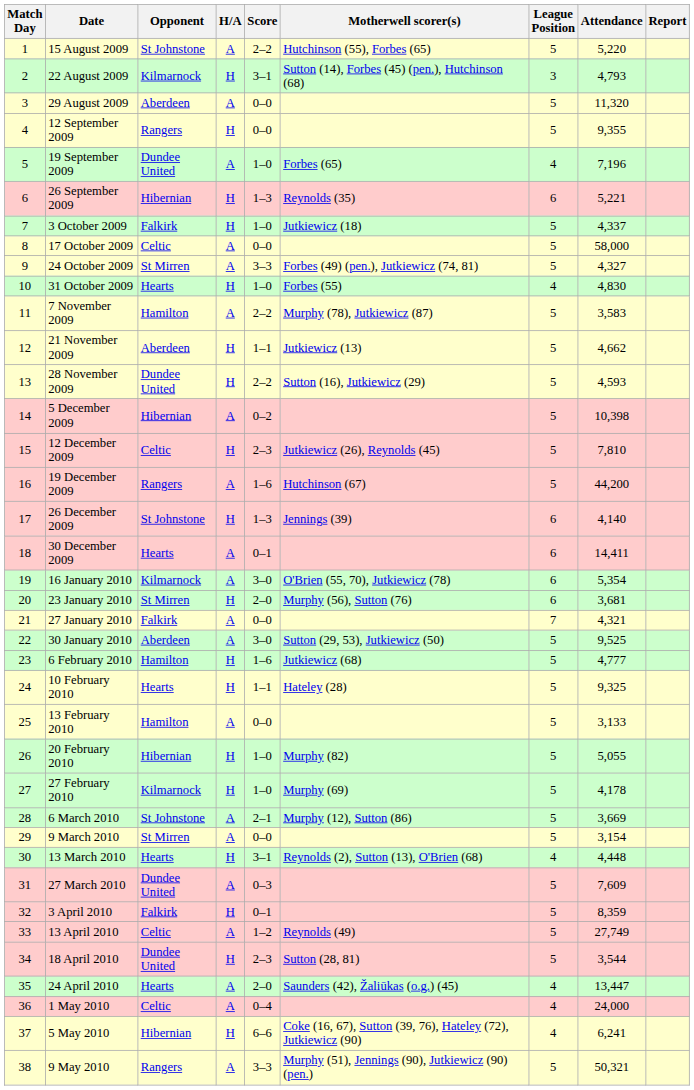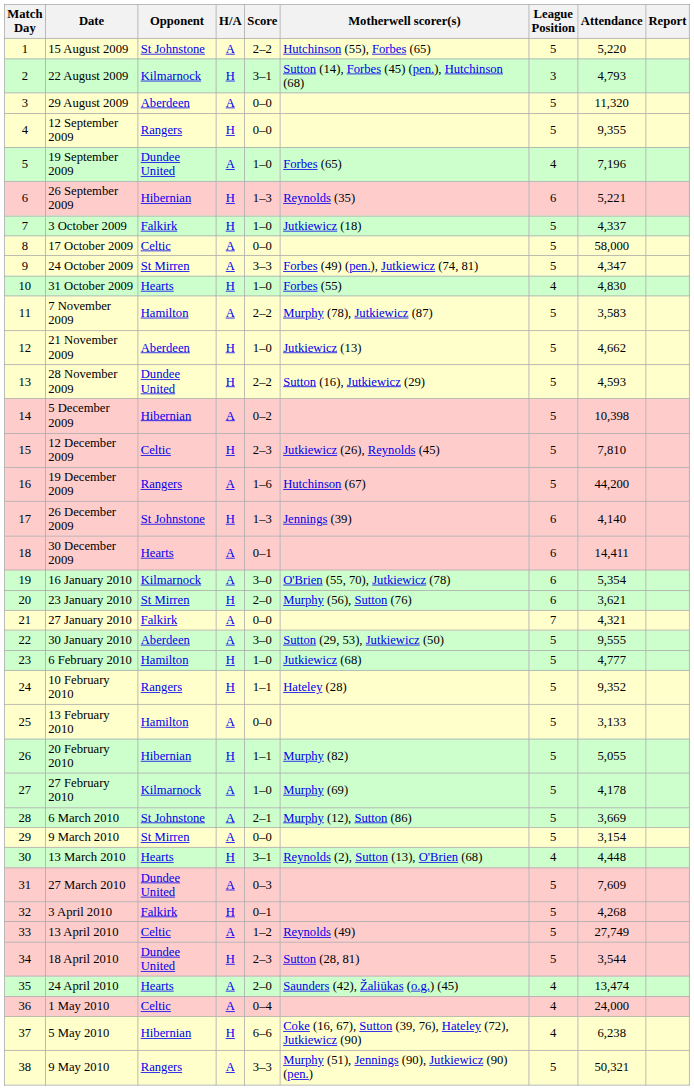 <table class="wikitable" style="text-align:center">
 <tr>
 <th>Match<br> Day</th>
 <th>Date</th>
 <th>Opponent</th>
 <th>H/A</th>
 <th>Score</th>
 <th>Motherwell scorer(s)</th>
 <th>League<br>Position</th>
 <th>Attendance</th>
 <th>Report</th>
 </tr>
 <tr style="background:#ffc;">
 <td>1</td>
 <td align=left>15 August 2009</td>
 <td align=left><a href='#'>St Johnstone</a></td>
 <td><a href='#'>A</a></td>
 <td>2–2</td>
 <td align=left><a href='#'>Hutchinson</a> (55), <a href='#'>Forbes</a> (65)</td>
 <td>5</td>
 <td>5,220</td>
 <td></td>
 </tr>
 <tr style="background:#cfc;">
 <td>2</td>
 <td align=left>22 August 2009</td>
 <td align=left><a href='#'>Kilmarnock</a></td>
 <td><a href='#'>H</a></td>
 <td>3–1</td>
 <td align=left><a href='#'>Sutton</a> (14), <a href='#'>Forbes</a> (45) (<a href='#'>pen.</a>), <a href='#'>Hutchinson</a> (68)</td>
 <td>3</td>
 <td>4,793</td>
 <td></td>
 </tr>
 <tr style="background:#ffc;">
 <td>3</td>
 <td align=left>29 August 2009</td>
 <td align=left><a href='#'>Aberdeen</a></td>
 <td><a href='#'>A</a></td>
 <td>0–0</td>
 <td align=left></td>
 <td>5</td>
 <td>11,320</td>
 <td></td>
 </tr>
 <tr style="background:#ffc;">
 <td>4</td>
 <td align=left>12 September 2009</td>
 <td align=left><a href='#'>Rangers</a></td>
 <td><a href='#'>H</a></td>
 <td>0–0</td>
 <td align=left></td>
 <td>5</td>
 <td>9,355</td>
 <td></td>
 </tr>
 <tr style="background:#cfc;">
 <td>5</td>
 <td align=left>19 September 2009</td>
 <td align=left><a href='#'>Dundee United</a></td>
 <td><a href='#'>A</a></td>
 <td>1–0</td>
 <td align=left><a href='#'>Forbes</a> (65)</td>
 <td>4</td>
 <td>7,196</td>
 <td></td>
 </tr>
 <tr style="background:#fcc;">
 <td>6</td>
 <td align=left>26 September 2009</td>
 <td align=left><a href='#'>Hibernian</a></td>
 <td><a href='#'>H</a></td>
 <td>1–3</td>
 <td align=left><a href='#'>Reynolds</a> (35)</td>
 <td>6</td>
 <td>5,221</td>
 <td></td>
 </tr>
 <tr style="background:#cfc;">
 <td>7</td>
 <td align=left>3 October 2009</td>
 <td align=left><a href='#'>Falkirk</a></td>
 <td><a href='#'>H</a></td>
 <td>1–0</td>
 <td align=left><a href='#'>Jutkiewicz</a> (18)</td>
 <td>5</td>
 <td>4,337</td>
 <td></td>
 </tr>
 <tr style="background:#ffc;">
 <td>8</td>
 <td align=left>17 October 2009</td>
 <td align=left><a href='#'>Celtic</a></td>
 <td><a href='#'>A</a></td>
 <td>0–0</td>
 <td align=left></td>
 <td>5</td>
 <td>58,000</td>
 <td></td>
 </tr>
 <tr style="background:#ffc;">
 <td>9</td>
 <td align=left>24 October 2009</td>
 <td align=left><a href='#'>St Mirren</a></td>
 <td><a href='#'>A</a></td>
 <td>3–3</td>
 <td align=left><a href='#'>Forbes</a> (49) (<a href='#'>pen.</a>), <a href='#'>Jutkiewicz</a> (74, 81)</td>
 <td>5</td>
-<td>4,327</td>
+<td>4,347</td>
 <td></td>
 </tr>
 <tr style="background:#cfc;">
 <td>10</td>
 <td align=left>31 October 2009</td>
 <td align=left><a href='#'>Hearts</a></td>
 <td><a href='#'>H</a></td>
 <td>1–0</td>
 <td align=left><a href='#'>Forbes</a> (55)</td>
 <td>4</td>
 <td>4,830</td>
 <td></td>
 </tr>
 <tr style="background:#ffc;">
 <td>11</td>
 <td align=left>7 November 2009</td>
 <td align=left><a href='#'>Hamilton</a></td>
 <td><a href='#'>A</a></td>
 <td>2–2</td>
 <td align=left><a href='#'>Murphy</a> (78), <a href='#'>Jutkiewicz</a> (87)</td>
 <td>5</td>
 <td>3,583</td>
 <td></td>
 </tr>
 <tr style="background:#ffc;">
 <td>12</td>
 <td align=left>21 November 2009</td>
 <td align=left><a href='#'>Aberdeen</a></td>
 <td><a href='#'>H</a></td>
-<td>1–1</td>
+<td>1–0</td>
 <td align=left><a href='#'>Jutkiewicz</a> (13)</td>
 <td>5</td>
 <td>4,662</td>
 <td></td>
 </tr>
 <tr style="background:#ffc;">
 <td>13</td>
 <td align=left>28 November 2009</td>
 <td align=left><a href='#'>Dundee United</a></td>
 <td><a href='#'>H</a></td>
 <td>2–2</td>
 <td align=left><a href='#'>Sutton</a> (16), <a href='#'>Jutkiewicz</a> (29)</td>
 <td>5</td>
 <td>4,593</td>
 <td></td>
 </tr>
 <tr style="background:#fcc;">
 <td>14</td>
 <td align=left>5 December 2009</td>
 <td align=left><a href='#'>Hibernian</a></td>
 <td><a href='#'>A</a></td>
 <td>0–2</td>
 <td align=left></td>
 <td>5</td>
 <td>10,398</td>
 <td></td>
 </tr>
 <tr style="background:#fcc;">
 <td>15</td>
 <td align=left>12 December 2009</td>
 <td align=left><a href='#'>Celtic</a></td>
 <td><a href='#'>H</a></td>
 <td>2–3</td>
 <td align=left><a href='#'>Jutkiewicz</a> (26), <a href='#'>Reynolds</a> (45)</td>
 <td>5</td>
 <td>7,810</td>
 <td></td>
 </tr>
 <tr style="background:#fcc;">
 <td>16</td>
 <td align=left>19 December 2009</td>
 <td align=left><a href='#'>Rangers</a></td>
 <td><a href='#'>A</a></td>
 <td>1–6</td>
 <td align=left><a href='#'>Hutchinson</a> (67)</td>
 <td>5</td>
 <td>44,200</td>
 <td></td>
 </tr>
 <tr style="background:#fcc;">
 <td>17</td>
 <td align=left>26 December 2009</td>
 <td align=left><a href='#'>St Johnstone</a></td>
 <td><a href='#'>H</a></td>
 <td>1–3</td>
 <td align=left><a href='#'>Jennings</a> (39)</td>
 <td>6</td>
 <td>4,140</td>
 <td></td>
 </tr>
 <tr style="background:#fcc;">
 <td>18</td>
 <td align=left>30 December 2009</td>
 <td align=left><a href='#'>Hearts</a></td>
 <td><a href='#'>A</a></td>
 <td>0–1</td>
 <td align=left></td>
 <td>6</td>
 <td>14,411</td>
 <td></td>
 </tr>
 <tr style="background:#cfc;">
 <td>19</td>
 <td align=left>16 January 2010</td>
 <td align=left><a href='#'>Kilmarnock</a></td>
 <td><a href='#'>A</a></td>
 <td>3–0</td>
 <td align=left><a href='#'>O'Brien</a> (55, 70), <a href='#'>Jutkiewicz</a> (78)</td>
 <td>6</td>
 <td>5,354</td>
 <td></td>
 </tr>
 <tr style="background:#cfc;">
 <td>20</td>
 <td align=left>23 January 2010</td>
 <td align=left><a href='#'>St Mirren</a></td>
 <td><a href='#'>H</a></td>
 <td>2–0</td>
 <td align=left><a href='#'>Murphy</a> (56), <a href='#'>Sutton</a> (76)</td>
 <td>6</td>
-<td>3,681</td>
+<td>3,621</td>
 <td></td>
 </tr>
 <tr style="background:#ffc;">
 <td>21</td>
 <td align=left>27 January 2010</td>
 <td align=left><a href='#'>Falkirk</a></td>
 <td><a href='#'>A</a></td>
 <td>0–0</td>
 <td align=left></td>
 <td>7</td>
 <td>4,321</td>
 <td></td>
 </tr>
 <tr style="background:#cfc;">
 <td>22</td>
 <td align=left>30 January 2010</td>
 <td align=left><a href='#'>Aberdeen</a></td>
 <td><a href='#'>A</a></td>
 <td>3–0</td>
 <td align=left><a href='#'>Sutton</a> (29, 53), <a href='#'>Jutkiewicz</a> (50)</td>
 <td>5</td>
-<td>9,525</td>
+<td>9,555</td>
 <td></td>
 </tr>
 <tr style="background:#cfc;">
 <td>23</td>
 <td align=left>6 February 2010</td>
 <td align=left><a href='#'>Hamilton</a></td>
 <td><a href='#'>H</a></td>
-<td>1–6</td>
+<td>1–0</td>
 <td align=left><a href='#'>Jutkiewicz</a> (68)</td>
 <td>5</td>
 <td>4,777</td>
 <td></td>
 </tr>
 <tr style="background:#ffc;">
 <td>24</td>
 <td align=left>10 February 2010</td>
-<td align=left><a href='#'>Hearts</a></td>
+<td align=left><a href='#'>Rangers</a></td>
 <td><a href='#'>H</a></td>
 <td>1–1</td>
 <td align=left><a href='#'>Hateley</a> (28)</td>
 <td>5</td>
-<td>9,325</td>
+<td>9,352</td>
 <td></td>
 </tr>
 <tr style="background:#ffc;">
 <td>25</td>
 <td align=left>13 February 2010</td>
 <td align=left><a href='#'>Hamilton</a></td>
 <td><a href='#'>A</a></td>
 <td>0–0</td>
 <td align=left></td>
 <td>5</td>
 <td>3,133</td>
 <td></td>
 </tr>
 <tr style="background:#cfc;">
 <td>26</td>
 <td align=left>20 February 2010</td>
 <td align=left><a href='#'>Hibernian</a></td>
 <td><a href='#'>H</a></td>
-<td>1–0</td>
+<td>1–1</td>
 <td align=left><a href='#'>Murphy</a> (82)</td>
 <td>5</td>
 <td>5,055</td>
 <td></td>
 </tr>
 <tr style="background:#cfc;">
 <td>27</td>
 <td align=left>27 February 2010</td>
 <td align=left><a href='#'>Kilmarnock</a></td>
-<td><a href='#'>H</a></td>
+<td><a href='#'>A</a></td>
 <td>1–0</td>
 <td align=left><a href='#'>Murphy</a> (69)</td>
 <td>5</td>
 <td>4,178</td>
 <td></td>
 </tr>
 <tr style="background:#cfc;">
 <td>28</td>
 <td align=left>6 March 2010</td>
 <td align=left><a href='#'>St Johnstone</a></td>
 <td><a href='#'>A</a></td>
 <td>2–1</td>
 <td align=left><a href='#'>Murphy</a> (12), <a href='#'>Sutton</a> (86)</td>
 <td>5</td>
 <td>3,669</td>
 <td></td>
 </tr>
 <tr style="background:#ffc;">
 <td>29</td>
 <td align=left>9 March 2010</td>
 <td align=left><a href='#'>St Mirren</a></td>
 <td><a href='#'>A</a></td>
 <td>0–0</td>
 <td align=left></td>
 <td>5</td>
 <td>3,154</td>
 <td></td>
 </tr>
 <tr style="background:#cfc;">
 <td>30</td>
 <td align=left>13 March 2010</td>
 <td align=left><a href='#'>Hearts</a></td>
 <td><a href='#'>H</a></td>
 <td>3–1</td>
 <td align=left><a href='#'>Reynolds</a> (2), <a href='#'>Sutton</a> (13), <a href='#'>O'Brien</a> (68)</td>
 <td>4</td>
 <td>4,448</td>
 <td></td>
 </tr>
 <tr style="background:#fcc;">
 <td>31</td>
 <td align=left>27 March 2010</td>
 <td align=left><a href='#'>Dundee United</a></td>
 <td><a href='#'>A</a></td>
 <td>0–3</td>
 <td align=left></td>
 <td>5</td>
 <td>7,609</td>
 <td></td>
 </tr>
 <tr style="background:#fcc;">
 <td>32</td>
 <td align=left>3 April 2010</td>
 <td align=left><a href='#'>Falkirk</a></td>
 <td><a href='#'>H</a></td>
 <td>0–1</td>
 <td align=left></td>
 <td>5</td>
-<td>8,359</td>
+<td>4,268</td>
 <td></td>
 </tr>
 <tr style="background:#fcc;">
 <td>33</td>
 <td align=left>13 April 2010</td>
 <td align=left><a href='#'>Celtic</a></td>
 <td><a href='#'>A</a></td>
 <td>1–2</td>
 <td align=left><a href='#'>Reynolds</a> (49)</td>
 <td>5</td>
 <td>27,749</td>
 <td></td>
 </tr>
 <tr style="background:#fcc;">
 <td>34</td>
 <td align=left>18 April 2010</td>
 <td align=left><a href='#'>Dundee United</a></td>
 <td><a href='#'>H</a></td>
 <td>2–3</td>
 <td align=left><a href='#'>Sutton</a> (28, 81)</td>
 <td>5</td>
 <td>3,544</td>
 <td></td>
 </tr>
 <tr style="background:#cfc;">
 <td>35</td>
 <td align=left>24 April 2010</td>
 <td align=left><a href='#'>Hearts</a></td>
 <td><a href='#'>A</a></td>
 <td>2–0</td>
 <td align=left><a href='#'>Saunders</a> (42), <a href='#'>Žaliūkas</a> (<a href='#'>o.g.</a>) (45)</td>
 <td>4</td>
-<td>13,447</td>
+<td>13,474</td>
 <td></td>
 </tr>
 <tr style="background:#fcc;">
 <td>36</td>
 <td align=left>1 May 2010</td>
 <td align=left><a href='#'>Celtic</a></td>
 <td><a href='#'>A</a></td>
 <td>0–4</td>
 <td align=left></td>
 <td>4</td>
 <td>24,000</td>
 <td></td>
 </tr>
 <tr style="background:#ffc;">
 <td>37</td>
 <td align=left>5 May 2010</td>
 <td align=left><a href='#'>Hibernian</a></td>
 <td><a href='#'>H</a></td>
 <td>6–6</td>
 <td align=left><a href='#'>Coke</a> (16, 67), <a href='#'>Sutton</a> (39, 76), <a href='#'>Hateley</a> (72), <a href='#'>Jutkiewicz</a> (90)</td>
 <td>4</td>
-<td>6,241</td>
+<td>6,238</td>
 <td></td>
 </tr>
 <tr style="background:#ffc;">
 <td>38</td>
 <td align=left>9 May 2010</td>
 <td align=left><a href='#'>Rangers</a></td>
 <td><a href='#'>A</a></td>
 <td>3–3</td>
 <td align=left><a href='#'>Murphy</a> (51), <a href='#'>Jennings</a> (90), <a href='#'>Jutkiewicz</a> (90) (<a href='#'>pen.</a>)</td>
 <td>5</td>
 <td>50,321</td>
 <td></td>
 </tr>
 </table>
